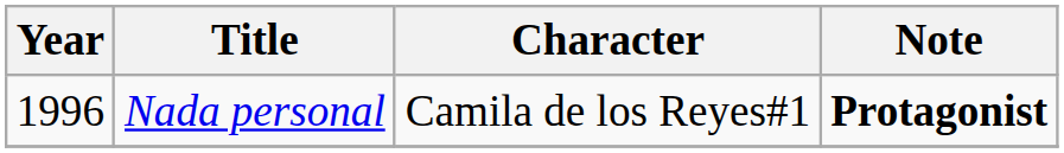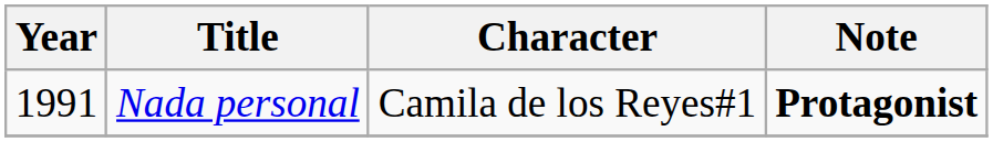 <table class="wikitable">
 <tr>
 <th>Year</th>
 <th>Title</th>
 <th>Character</th>
 <th>Note</th>
 </tr>
 <tr>
-<td>1996</td>
+<td>1991</td>
 <td><em><a href='#'>Nada personal</a></em></td>
 <td>Camila de los Reyes#1</td>
 <td><strong>Protagonist</strong></td>
 </tr>
 <tr>
 </tr>
 </table>
